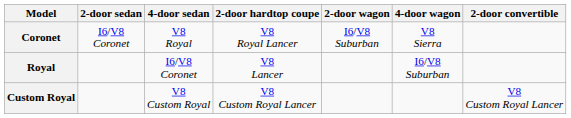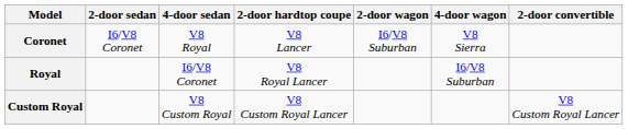 <table class=wikitable>
 <tr>
 <th>Model</th>
 <th>2-door sedan</th>
 <th>4-door sedan</th>
 <th>2-door hardtop coupe</th>
 <th>2-door wagon</th>
 <th>4-door wagon</th>
 <th>2-door convertible</th>
 </tr>
 <tr align=center>
 <th>Coronet</th>
 <td><a href='#'>I6</a>/<a href='#'>V8</a><br><em>Coronet</em></td>
 <td><a href='#'>V8</a><br><em>Royal</em></td>
-<td><a href='#'>V8</a><br><em>Royal Lancer</em></td>
+<td><a href='#'>V8</a><br><em>Lancer</em></td>
 <td><a href='#'>I6</a>/<a href='#'>V8</a><br><em>Suburban</em></td>
 <td><a href='#'>V8</a><br><em>Sierra</em></td>
 <td></td>
 </tr>
 <tr align=center>
 <th>Royal</th>
 <td></td>
 <td><a href='#'>I6</a>/<a href='#'>V8</a><br><em>Coronet</em></td>
-<td><a href='#'>V8</a><br><em>Lancer</em></td>
+<td><a href='#'>V8</a><br><em>Royal Lancer</em></td>
 <td></td>
 <td><a href='#'>I6</a>/<a href='#'>V8</a><br><em>Suburban</em></td>
 <td></td>
 </tr>
 <tr align=center>
 <th>Custom Royal</th>
 <td></td>
 <td><a href='#'>V8</a><br><em>Custom Royal</em></td>
 <td><a href='#'>V8</a><br><em>Custom Royal Lancer</em></td>
 <td></td>
 <td></td>
 <td><a href='#'>V8</a><br><em>Custom Royal Lancer</em></td>
 </tr>
 </table>
